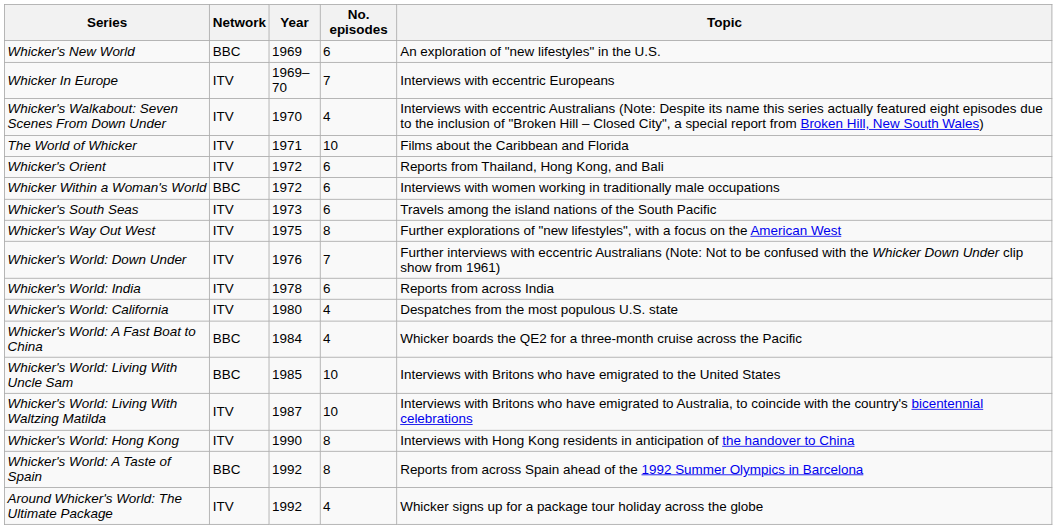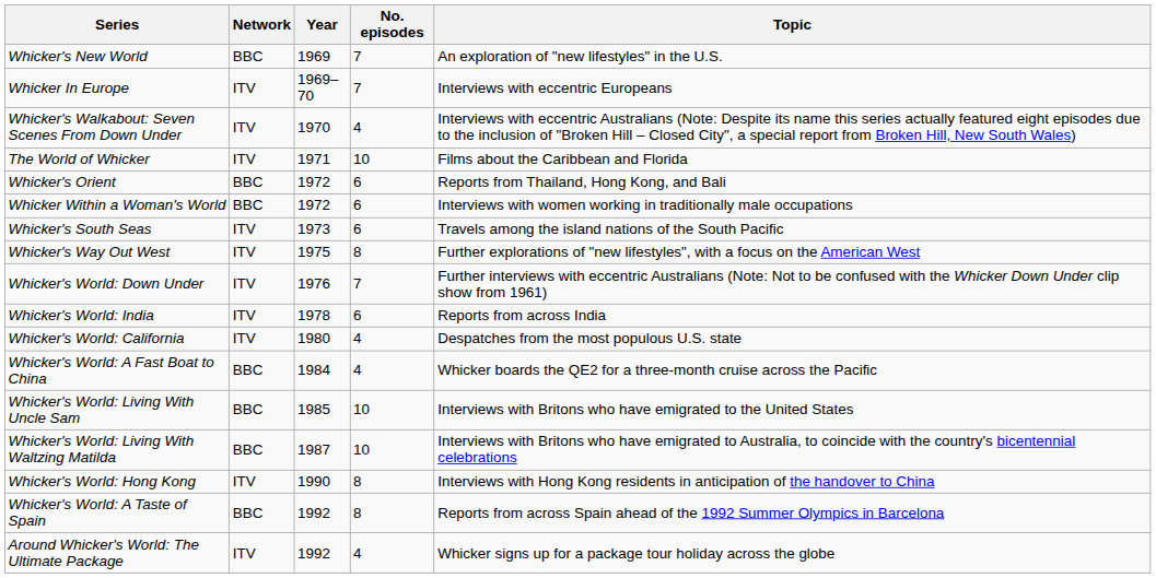 <table class="wikitable">
 <tr>
 <th>Series</th>
 <th>Network</th>
 <th>Year</th>
 <th>No. episodes</th>
 <th>Topic</th>
 </tr>
 <tr>
 <td><em>Whicker's New World</em></td>
 <td>BBC</td>
 <td>1969</td>
-<td>6</td>
+<td>7</td>
 <td>An exploration of "new lifestyles" in the U.S.</td>
 </tr>
 <tr>
 <td><em>Whicker In Europe</em></td>
 <td>ITV</td>
 <td>1969–70</td>
 <td>7</td>
 <td>Interviews with eccentric Europeans</td>
 </tr>
 <tr>
 <td><em>Whicker's Walkabout: Seven Scenes From Down Under</em></td>
 <td>ITV</td>
 <td>1970</td>
 <td>4</td>
 <td>Interviews with eccentric Australians (Note: Despite its name this series actually featured eight episodes due to the inclusion of "Broken Hill – Closed City", a special report from <a href='#'>Broken Hill, New South Wales</a>)</td>
 </tr>
 <tr>
 <td><em>The World of Whicker</em></td>
 <td>ITV</td>
 <td>1971</td>
 <td>10</td>
 <td>Films about the Caribbean and Florida</td>
 </tr>
 <tr>
 <td><em>Whicker's Orient</em></td>
-<td>ITV</td>
+<td>BBC</td>
 <td>1972</td>
 <td>6</td>
 <td>Reports from Thailand, Hong Kong, and Bali</td>
 </tr>
 <tr>
 <td><em>Whicker Within a Woman's World</em></td>
 <td>BBC</td>
 <td>1972</td>
 <td>6</td>
 <td>Interviews with women working in traditionally male occupations</td>
 </tr>
 <tr>
 <td><em>Whicker's South Seas</em></td>
 <td>ITV</td>
 <td>1973</td>
 <td>6</td>
 <td>Travels among the island nations of the South Pacific</td>
 </tr>
 <tr>
 <td><em>Whicker's Way Out West</em></td>
 <td>ITV</td>
 <td>1975</td>
 <td>8</td>
 <td>Further explorations of "new lifestyles", with a focus on the <a href='#'>American West</a></td>
 </tr>
 <tr>
 <td><em>Whicker's World: Down Under</em></td>
 <td>ITV</td>
 <td>1976</td>
 <td>7</td>
 <td>Further interviews with eccentric Australians (Note: Not to be confused with the <em>Whicker Down Under</em> clip show from 1961)</td>
 </tr>
 <tr>
 <td><em>Whicker's World: India</em></td>
 <td>ITV</td>
 <td>1978</td>
 <td>6</td>
 <td>Reports from across India</td>
 </tr>
 <tr>
 <td><em>Whicker's World: California</em></td>
 <td>ITV</td>
 <td>1980</td>
 <td>4</td>
 <td>Despatches from the most populous U.S. state</td>
 </tr>
 <tr>
 <td><em>Whicker's World: A Fast Boat to China</em></td>
 <td>BBC</td>
 <td>1984</td>
 <td>4</td>
 <td>Whicker boards the QE2 for a three-month cruise across the Pacific</td>
 </tr>
 <tr>
 <td><em>Whicker's World: Living With Uncle Sam</em></td>
 <td>BBC</td>
 <td>1985</td>
 <td>10</td>
 <td>Interviews with Britons who have emigrated to the United States</td>
 </tr>
 <tr>
 <td><em>Whicker's World: Living With Waltzing Matilda</em></td>
-<td>ITV</td>
+<td>BBC</td>
 <td>1987</td>
 <td>10</td>
 <td>Interviews with Britons who have emigrated to Australia, to coincide with the country's <a href='#'>bicentennial celebrations</a></td>
 </tr>
 <tr>
 <td><em>Whicker's World: Hong Kong</em></td>
 <td>ITV</td>
 <td>1990</td>
 <td>8</td>
 <td>Interviews with Hong Kong residents in anticipation of <a href='#'>the handover to China</a></td>
 </tr>
 <tr>
 <td><em>Whicker's World: A Taste of Spain</em></td>
 <td>BBC</td>
 <td>1992</td>
 <td>8</td>
 <td>Reports from across Spain ahead of the <a href='#'>1992 Summer Olympics in Barcelona</a></td>
 </tr>
 <tr>
 <td><em>Around Whicker's World: The Ultimate Package</em></td>
 <td>ITV</td>
 <td>1992</td>
 <td>4</td>
 <td>Whicker signs up for a package tour holiday across the globe</td>
 </tr>
 </table>
